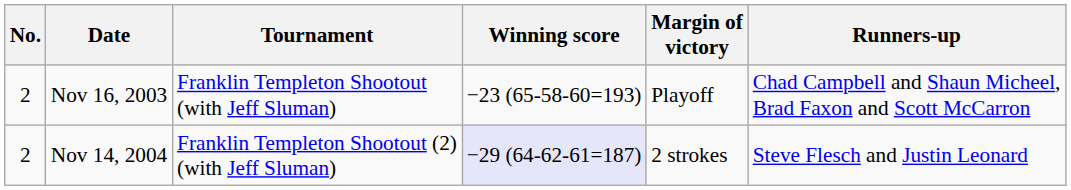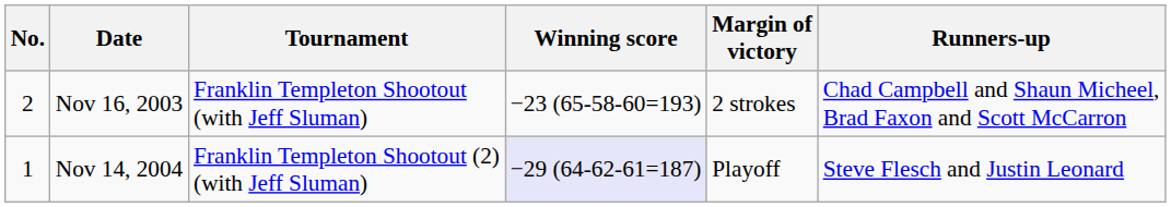 <table class="wikitable" style="font-size:95%;">
 <tr>
 <th>No.</th>
 <th>Date</th>
 <th>Tournament</th>
 <th>Winning score</th>
 <th>Margin of<br>victory</th>
 <th>Runners-up</th>
 </tr>
 <tr>
 <td align=center>2</td>
 <td align=right>Nov 16, 2003</td>
 <td><a href='#'>Franklin Templeton Shootout</a><br>(with  <a href='#'>Jeff Sluman</a>)</td>
 <td>−23 (65-58-60=193)</td>
-<td>Playoff</td>
+<td>2 strokes</td>
 <td> <a href='#'>Chad Campbell</a> and  <a href='#'>Shaun Micheel</a>,<br> <a href='#'>Brad Faxon</a> and  <a href='#'>Scott McCarron</a></td>
 </tr>
 <tr>
-<td align=center>2</td>
+<td align=center>1</td>
 <td align=right>Nov 14, 2004</td>
 <td><a href='#'>Franklin Templeton Shootout</a> (2)<br>(with  <a href='#'>Jeff Sluman</a>)</td>
 <td style="background: lavender;">−29 (64-62-61=187)</td>
-<td>2 strokes</td>
+<td>Playoff</td>
 <td> <a href='#'>Steve Flesch</a> and  <a href='#'>Justin Leonard</a></td>
 </tr>
 </table>
